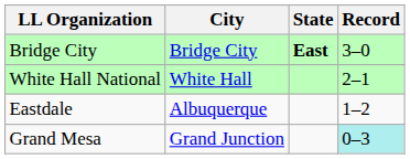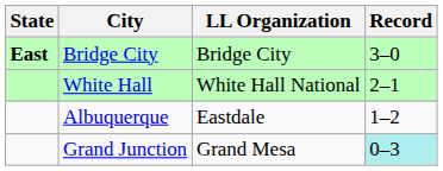 <table class="wikitable">
 <tr>
+<th>State</th>
+<th>City</th>
 <th>LL Organization</th>
-<th>City</th>
-<th>State</th>
 <th>Record</th>
 </tr>
 <tr style="background:#bfb;">
+<td><strong> East</strong></td>
+<td><a href='#'>Bridge City</a></td>
 <td>Bridge City</td>
-<td><a href='#'>Bridge City</a></td>
-<td><strong> East</strong></td>
 <td>3–0</td>
 </tr>
 <tr style="background:#bfb;">
+<td><strong></strong></td>
+<td><a href='#'>White Hall</a></td>
 <td>White Hall National</td>
-<td><a href='#'>White Hall</a></td>
-<td><strong></strong></td>
 <td>2–1</td>
 </tr>
 <tr>
+<td><strong></strong></td>
+<td><a href='#'>Albuquerque</a></td>
 <td>Eastdale</td>
-<td><a href='#'>Albuquerque</a></td>
-<td><strong></strong></td>
 <td>1–2</td>
 </tr>
 <tr>
+<td><strong></strong></td>
+<td><a href='#'>Grand Junction</a></td>
 <td>Grand Mesa</td>
-<td><a href='#'>Grand Junction</a></td>
-<td><strong></strong></td>
 <td style="background: paleturquoise;">0–3</td>
 </tr>
 </table>
